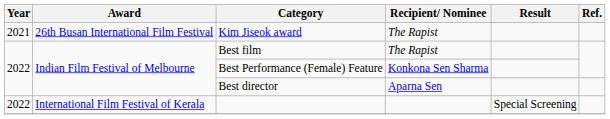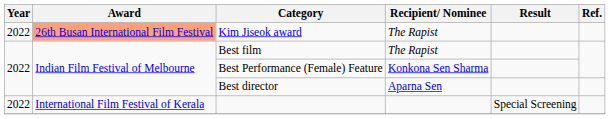 <table class="wikitable">
 <tr>
 <th>Year</th>
 <th>Award</th>
 <th>Category</th>
 <th>Recipient/ Nominee</th>
 <th>Result</th>
 <th>Ref.</th>
 </tr>
 <tr>
-<td>2021</td>
-<td><a href='#'>26th Busan International Film Festival</a></td>
+<td>2022</td>
+<td style="background: lightsalmon;"><a href='#'>26th Busan International Film Festival</a></td>
 <td><a href='#'>Kim Jiseok award</a></td>
 <td><em>The Rapist</em></td>
 <td></td>
 <td></td>
 </tr>
 <tr>
 <td rowspan=3>2022</td>
 <td rowspan=3><a href='#'>Indian Film Festival of Melbourne</a></td>
 <td>Best film</td>
 <td><em>The Rapist</em></td>
 <td></td>
 <td rowspan=2></td>
 </tr>
 <tr>
 <td>Best Performance (Female) Feature</td>
 <td><a href='#'>Konkona Sen Sharma</a></td>
 <td></td>
 </tr>
 <tr>
 <td>Best director</td>
 <td><a href='#'>Aparna Sen</a></td>
 <td></td>
 <td></td>
 </tr>
 <tr>
 <td>2022</td>
 <td><a href='#'>International Film Festival of Kerala</a></td>
 <td></td>
 <td></td>
 <td>Special Screening</td>
 <td></td>
 </tr>
 <tr>
 </tr>
 </table>
